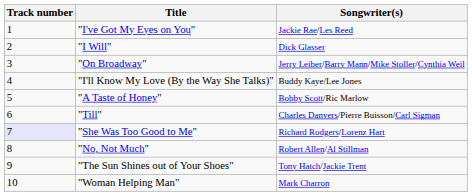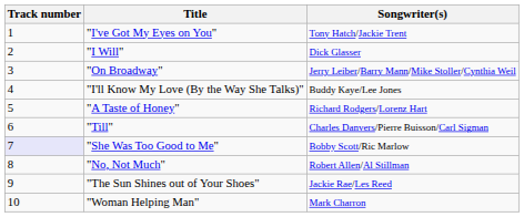 <table class="wikitable">
 <tr>
 <th>Track number</th>
 <th>Title</th>
 <th>Songwriter(s)</th>
 </tr>
 <tr>
 <td>1</td>
 <td>"<a href='#'>I've Got My Eyes on You</a>"</td>
-<td><small><a href='#'>Jackie Rae</a>/<a href='#'>Les Reed</a></small> </td>
+<td><small><a href='#'>Tony Hatch</a>/<a href='#'>Jackie Trent</a></small></td>
 </tr>
 <tr>
 <td>2</td>
 <td>"<a href='#'>I Will</a>"</td>
 <td><small><a href='#'>Dick Glasser</a></small> </td>
 </tr>
 <tr>
 <td>3</td>
 <td>"<a href='#'>On Broadway</a>"</td>
 <td><small><a href='#'>Jerry Leiber</a>/<a href='#'>Barry Mann</a>/<a href='#'>Mike Stoller</a>/<a href='#'>Cynthia Weil</a></small></td>
 </tr>
 <tr>
 <td>4</td>
 <td>"I'll Know My Love (By the Way She Talks)"</td>
 <td><small>Buddy Kaye/Lee Jones</small></td>
 </tr>
 <tr>
 <td>5</td>
 <td>"<a href='#'>A Taste of Honey</a>"</td>
-<td><small><a href='#'>Bobby Scott</a>/Ric Marlow</small></td>
+<td><small><a href='#'>Richard Rodgers</a>/<a href='#'>Lorenz Hart</a></small></td>
 </tr>
 <tr>
 <td>6</td>
 <td>"<a href='#'>Till</a>"</td>
 <td><small><a href='#'>Charles Danvers</a>/Pierre Buisson/<a href='#'>Carl Sigman</a></small></td>
 </tr>
 <tr>
 <td style="background: lavender;">7</td>
 <td>"<a href='#'>She Was Too Good to Me</a>"</td>
-<td><small><a href='#'>Richard Rodgers</a>/<a href='#'>Lorenz Hart</a></small></td>
+<td><small><a href='#'>Bobby Scott</a>/Ric Marlow</small></td>
 </tr>
 <tr>
 <td>8</td>
 <td>"<a href='#'>No, Not Much</a>"</td>
 <td><small><a href='#'>Robert Allen</a>/<a href='#'>Al Stillman</a></small></td>
 </tr>
 <tr>
 <td>9</td>
 <td>"The Sun Shines out of Your Shoes"</td>
-<td><small><a href='#'>Tony Hatch</a>/<a href='#'>Jackie Trent</a></small></td>
+<td><small><a href='#'>Jackie Rae</a>/<a href='#'>Les Reed</a></small> </td>
 </tr>
 <tr>
 <td>10</td>
 <td>"Woman Helping Man"</td>
 <td><small><a href='#'>Mark Charron</a></small></td>
 </tr>
 </table>
